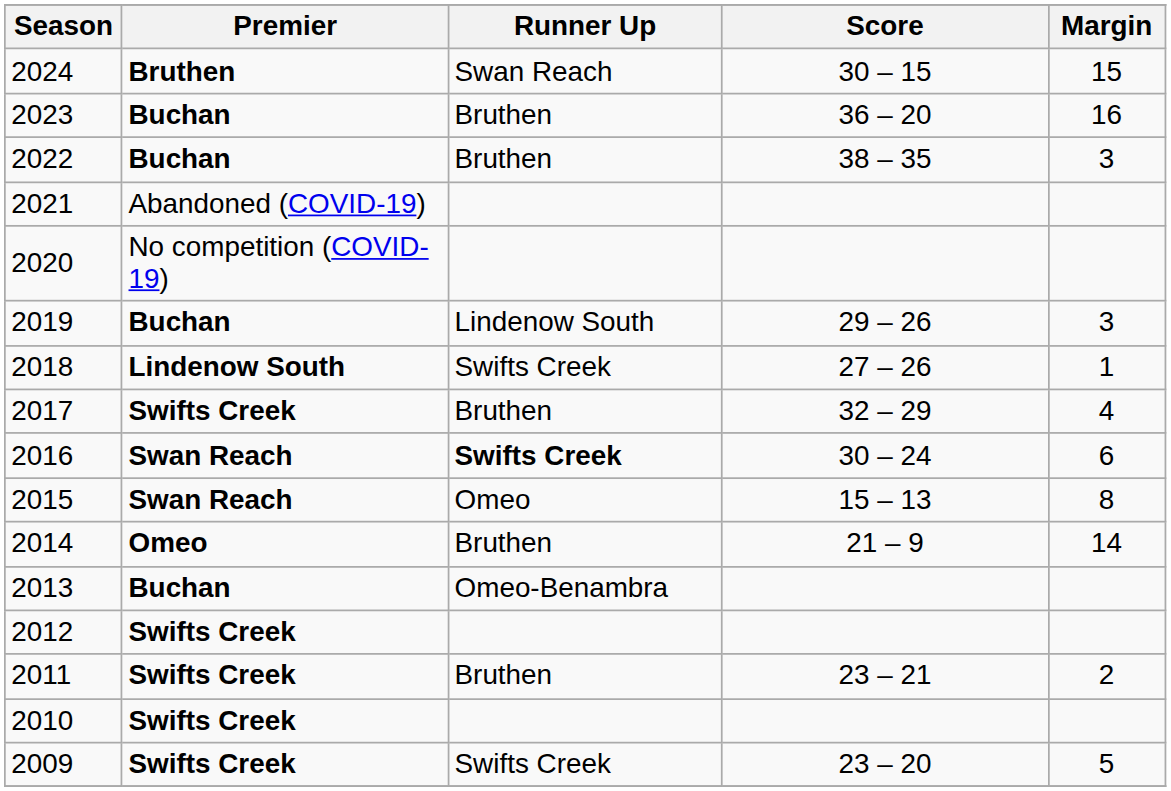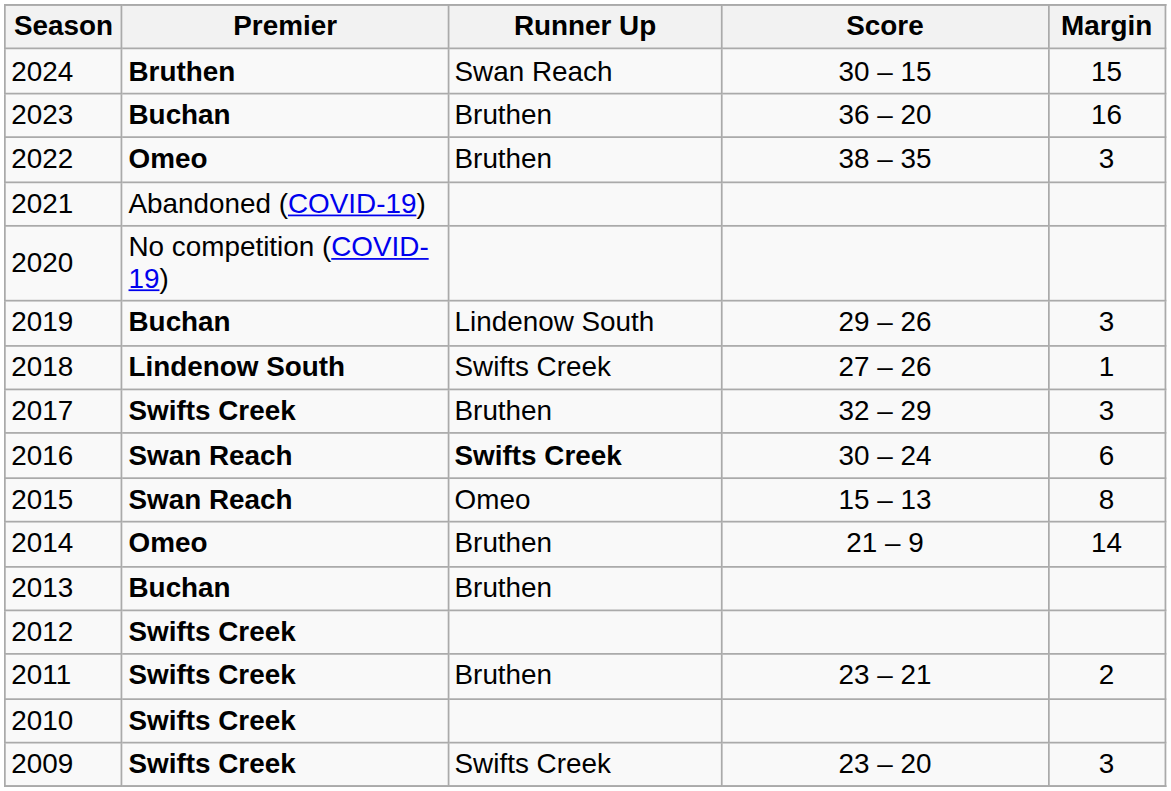 <table class="wikitable sortable">
 <tr bgcolor=#efefef>
 </tr>
 <tr>
 <th scope="col" width="60">Season</th>
 <th scope="col" width="180">Premier</th>
 <th scope="col" width="150">Runner Up</th>
 <th scope="col" width="180">Score</th>
 <th scope="col" width="60">Margin</th>
 </tr>
 <tr>
 <td>2024</td>
 <td><strong>Bruthen</strong></td>
 <td>Swan Reach</td>
 <td style="text-align:center;">30 – 15</td>
 <td style="text-align:center;">15</td>
 </tr>
 <tr>
 <td>2023</td>
 <td><strong>Buchan</strong></td>
 <td>Bruthen</td>
 <td style="text-align:center;">36 – 20</td>
 <td style="text-align:center;">16</td>
 </tr>
 <tr>
 <td>2022</td>
-<td><strong>Buchan</strong></td>
+<td><strong>Omeo</strong></td>
 <td>Bruthen</td>
 <td style="text-align:center;">38 – 35</td>
 <td style="text-align:center;">3</td>
 </tr>
 <tr>
 <td>2021</td>
 <td>Abandoned (<a href='#'>COVID-19</a>)</td>
 <td></td>
 <td></td>
 <td></td>
 </tr>
 <tr>
 <td>2020</td>
 <td>No competition (<a href='#'>COVID-19</a>)</td>
 <td></td>
 <td></td>
 <td></td>
 </tr>
 <tr>
 <td>2019</td>
 <td><strong>Buchan</strong></td>
 <td>Lindenow South</td>
 <td style="text-align:center;">29 – 26</td>
 <td style="text-align:center;">3</td>
 </tr>
 <tr>
 <td>2018</td>
 <td><strong>Lindenow South</strong></td>
 <td>Swifts Creek</td>
 <td style="text-align:center;">27 – 26</td>
 <td style="text-align:center;">1</td>
 </tr>
 <tr>
 <td>2017</td>
 <td><strong>Swifts Creek</strong></td>
 <td>Bruthen</td>
 <td style="text-align:center;">32 – 29</td>
-<td style="text-align:center;">4</td>
+<td style="text-align:center;">3</td>
 </tr>
 <tr>
 <td>2016</td>
 <td><strong>Swan Reach</strong></td>
 <td><strong>Swifts Creek</strong></td>
 <td style="text-align:center;">30 – 24</td>
 <td style="text-align:center;">6</td>
 </tr>
 <tr>
 <td>2015</td>
 <td><strong>Swan Reach</strong></td>
 <td>Omeo</td>
 <td style="text-align:center;">15 – 13</td>
 <td style="text-align:center;">8</td>
 </tr>
 <tr>
 <td>2014</td>
 <td><strong>Omeo</strong></td>
 <td>Bruthen</td>
 <td style="text-align:center;">21 – 9</td>
 <td style="text-align:center;">14</td>
 </tr>
 <tr>
 <td>2013</td>
 <td><strong>Buchan</strong></td>
-<td>Omeo-Benambra</td>
+<td>Bruthen</td>
 <td></td>
 <td></td>
 </tr>
 <tr>
 <td>2012</td>
 <td><strong>Swifts Creek</strong></td>
 <td></td>
 <td></td>
 <td></td>
 </tr>
 <tr>
 <td>2011</td>
 <td><strong>Swifts Creek</strong></td>
 <td>Bruthen</td>
 <td style="text-align:center;">23 – 21</td>
 <td style="text-align:center;">2</td>
 </tr>
 <tr>
 <td>2010</td>
 <td><strong>Swifts Creek</strong></td>
 <td></td>
 <td></td>
 <td></td>
 </tr>
 <tr>
 <td>2009</td>
 <td><strong>Swifts Creek</strong></td>
 <td>Swifts Creek</td>
 <td style="text-align:center;">23 – 20</td>
-<td style="text-align:center;">5</td>
+<td style="text-align:center;">3</td>
 </tr>
 <tr>
 </tr>
 </table>
